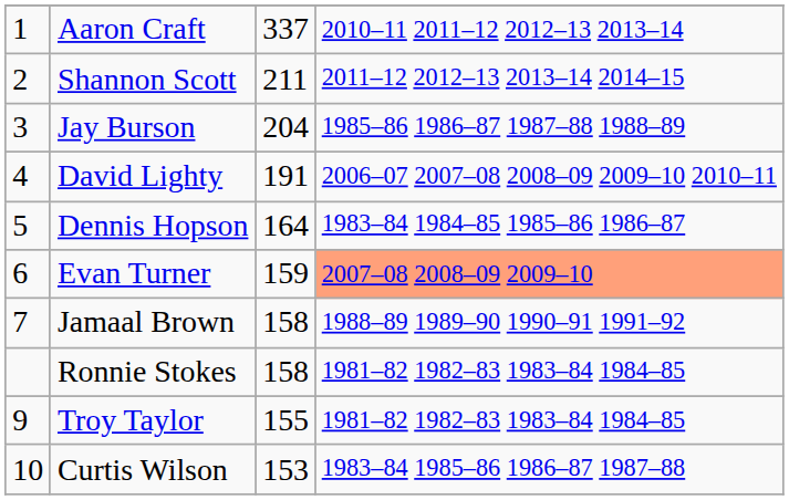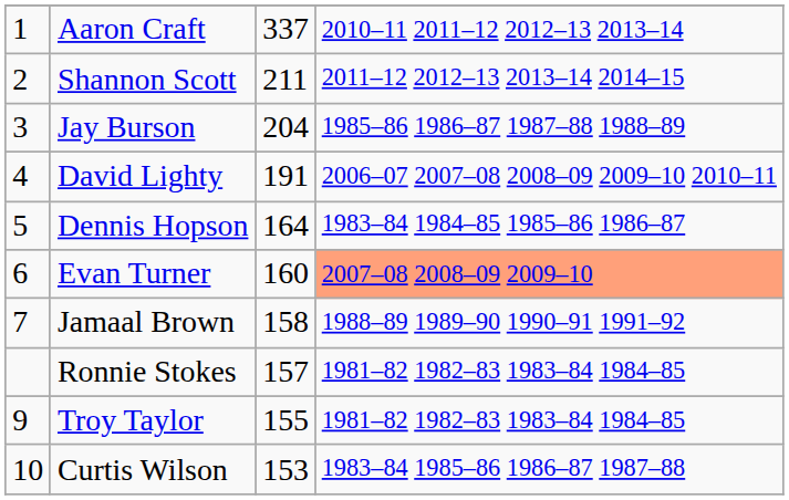 <table class="wikitable">
 <tr>
 </tr>
 <tr>
 <td>1</td>
 <td><a href='#'>Aaron Craft</a></td>
 <td>337</td>
 <td style="font-size:80%;"><a href='#'>2010–11</a> <a href='#'>2011–12</a> <a href='#'>2012–13</a> <a href='#'>2013–14</a></td>
 </tr>
 <tr>
 <td>2</td>
 <td><a href='#'>Shannon Scott</a></td>
 <td>211</td>
 <td style="font-size:80%;"><a href='#'>2011–12</a> <a href='#'>2012–13</a> <a href='#'>2013–14</a> <a href='#'>2014–15</a></td>
 </tr>
 <tr>
 <td>3</td>
 <td><a href='#'>Jay Burson</a></td>
 <td>204</td>
 <td style="font-size:80%;"><a href='#'>1985–86</a> <a href='#'>1986–87</a> <a href='#'>1987–88</a> <a href='#'>1988–89</a></td>
 </tr>
 <tr>
 <td>4</td>
 <td><a href='#'>David Lighty</a></td>
 <td>191</td>
 <td style="font-size:80%;"><a href='#'>2006–07</a> <a href='#'>2007–08</a> <a href='#'>2008–09</a> <a href='#'>2009–10</a> <a href='#'>2010–11</a></td>
 </tr>
 <tr>
 <td>5</td>
 <td><a href='#'>Dennis Hopson</a></td>
 <td>164</td>
 <td style="font-size:80%;"><a href='#'>1983–84</a> <a href='#'>1984–85</a> <a href='#'>1985–86</a> <a href='#'>1986–87</a></td>
 </tr>
 <tr>
 <td>6</td>
 <td><a href='#'>Evan Turner</a></td>
-<td>159</td>
+<td>160</td>
 <td style="background: lightsalmon; font-size:80%;"><a href='#'>2007–08</a> <a href='#'>2008–09</a> <a href='#'>2009–10</a></td>
 </tr>
 <tr>
 <td>7</td>
 <td>Jamaal Brown</td>
 <td>158</td>
 <td style="font-size:80%;"><a href='#'>1988–89</a> <a href='#'>1989–90</a> <a href='#'>1990–91</a> <a href='#'>1991–92</a></td>
 </tr>
 <tr>
 <td></td>
 <td>Ronnie Stokes</td>
-<td>158</td>
+<td>157</td>
 <td style="font-size:80%;"><a href='#'>1981–82</a> <a href='#'>1982–83</a> <a href='#'>1983–84</a> <a href='#'>1984–85</a></td>
 </tr>
 <tr>
 <td>9</td>
 <td><a href='#'>Troy Taylor</a></td>
 <td>155</td>
 <td style="font-size:80%;"><a href='#'>1981–82</a> <a href='#'>1982–83</a> <a href='#'>1983–84</a> <a href='#'>1984–85</a></td>
 </tr>
 <tr>
 <td>10</td>
 <td>Curtis Wilson</td>
 <td>153</td>
 <td style="font-size:80%;"><a href='#'>1983–84</a> <a href='#'>1985–86</a> <a href='#'>1986–87</a> <a href='#'>1987–88</a></td>
 </tr>
 </table>
